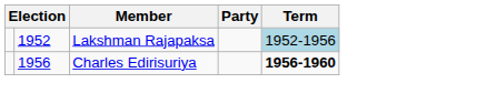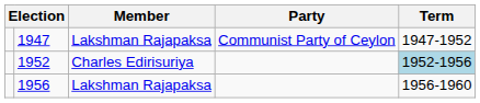 <table class="wikitable">
 <tr>
 <th colspan="2">Election</th>
 <th>Member</th>
 <th>Party</th>
 <th>Term</th>
 </tr>
 <tr>
 <td style="background-color: "></td>
+<td><a href='#'>1947</a></td>
+<td><a href='#'>Lakshman Rajapaksa</a></td>
+<td><a href='#'>Communist Party of Ceylon</a></td>
+<td>1947-1952</td>
+</tr>
+<tr>
+<td style="background-color: "></td>
 <td><a href='#'>1952</a></td>
-<td><a href='#'>Lakshman Rajapaksa</a></td>
+<td><a href='#'>Charles Edirisuriya</a></td>
 <td></td>
 <td style="background: lightblue;">1952-1956</td>
 </tr>
 <tr>
 <td style="background-color: "></td>
 <td><a href='#'>1956</a></td>
-<td><a href='#'>Charles Edirisuriya</a></td>
+<td><a href='#'>Lakshman Rajapaksa</a></td>
 <td></td>
-<td><strong>1956-1960</strong></td>
+<td>1956-1960</td>
 </tr>
 </table>
